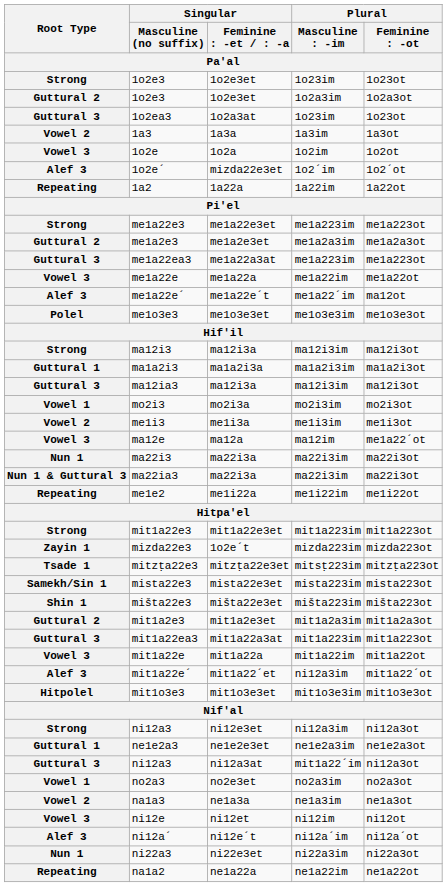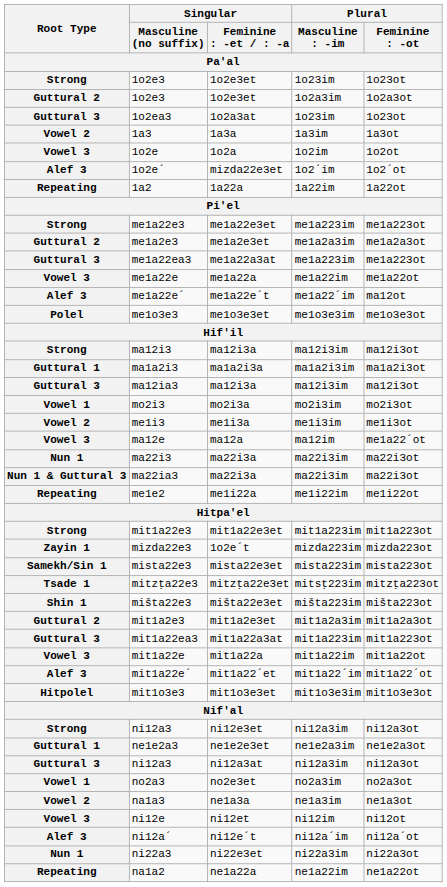 <table class="wikitable mw-collapsible">
 <tr>
 <th rowspan="2">Root Type</th>
 <th colspan="2">Singular</th>
 <th colspan="2">Plural</th>
 </tr>
 <tr>
 <th>Masculine<br>(no suffix)</th>
 <th>Feminine<br> : -et /  : -a</th>
 <th>Masculine<br> : -im</th>
 <th>Feminine<br> : -ot</th>
 </tr>
 <tr>
 <th colspan="5">Pa'al</th>
 </tr>
 <tr>
 <th>Strong</th>
 <td>1o2e3</td>
 <td>1o2e3et</td>
 <td>1o23im</td>
 <td>1o23ot</td>
 </tr>
 <tr>
 <th>Guttural 2</th>
 <td>1o2e3</td>
 <td>1o2e3et</td>
 <td>1o2a3im</td>
 <td>1o2a3ot</td>
 </tr>
 <tr>
 <th>Guttural 3</th>
 <td>1o2ea3</td>
 <td>1o2a3at</td>
 <td>1o23im</td>
 <td>1o23ot</td>
 </tr>
 <tr>
 <th>Vowel 2</th>
 <td>1a3</td>
 <td>1a3a</td>
 <td>1a3im</td>
 <td>1a3ot</td>
 </tr>
 <tr>
 <th>Vowel 3</th>
 <td>1o2e</td>
 <td>1o2a</td>
 <td>1o2im</td>
 <td>1o2ot</td>
 </tr>
 <tr>
 <th>Alef 3</th>
 <td>1o2e´</td>
 <td>mizda22e3et</td>
 <td>1o2´im</td>
 <td>1o2´ot</td>
 </tr>
 <tr>
 <th>Repeating</th>
 <td>1a2</td>
 <td>1a22a</td>
 <td>1a22im</td>
 <td>1a22ot</td>
 </tr>
 <tr>
 <th colspan="5">Pi'el</th>
 </tr>
 <tr>
 <th>Strong</th>
 <td>me1a22e3</td>
 <td>me1a22e3et</td>
 <td>me1a223im</td>
 <td>me1a223ot</td>
 </tr>
 <tr>
 <th>Guttural 2</th>
 <td>me1a2e3</td>
 <td>me1a2e3et</td>
 <td>me1a2a3im</td>
 <td>me1a2a3ot</td>
 </tr>
 <tr>
 <th>Guttural 3</th>
 <td>me1a22ea3</td>
 <td>me1a22a3at</td>
 <td>me1a223im</td>
 <td>me1a223ot</td>
 </tr>
 <tr>
 <th>Vowel 3</th>
 <td>me1a22e</td>
 <td>me1a22a</td>
 <td>me1a22im</td>
 <td>me1a22ot</td>
 </tr>
 <tr>
 <th>Alef 3</th>
 <td>me1a22e´</td>
 <td>me1a22e´t</td>
 <td>me1a22´im</td>
 <td>ma12ot</td>
 </tr>
 <tr>
 <th>Polel</th>
 <td>me1o3e3</td>
 <td>me1o3e3et</td>
 <td>me1o3e3im</td>
 <td>me1o3e3ot</td>
 </tr>
 <tr>
 <th colspan="5">Hif'il</th>
 </tr>
 <tr>
 <th>Strong</th>
 <td>ma12i3</td>
 <td>ma12i3a</td>
 <td>ma12i3im</td>
 <td>ma12i3ot</td>
 </tr>
 <tr>
 <th>Guttural 1</th>
 <td>ma1a2i3</td>
 <td>ma1a2i3a</td>
 <td>ma1a2i3im</td>
 <td>ma1a2i3ot</td>
 </tr>
 <tr>
 <th>Guttural 3</th>
 <td>ma12ia3</td>
 <td>ma12i3a</td>
 <td>ma12i3im</td>
 <td>ma12i3ot</td>
 </tr>
 <tr>
 <th>Vowel 1</th>
 <td>mo2i3</td>
 <td>mo2i3a</td>
 <td>mo2i3im</td>
 <td>mo2i3ot</td>
 </tr>
 <tr>
 <th>Vowel 2</th>
 <td>me1i3</td>
 <td>me1i3a</td>
 <td>me1i3im</td>
 <td>me1i3ot</td>
 </tr>
 <tr>
 <th>Vowel 3</th>
 <td>ma12e</td>
 <td>ma12a</td>
 <td>ma12im</td>
 <td>me1a22´ot</td>
 </tr>
 <tr>
 <th>Nun 1</th>
 <td>ma22i3</td>
 <td>ma22i3a</td>
 <td>ma22i3im</td>
 <td>ma22i3ot</td>
 </tr>
 <tr>
 <th>Nun 1 & Guttural 3</th>
 <td>ma22ia3</td>
 <td>ma22i3a</td>
 <td>ma22i3im</td>
 <td>ma22i3ot</td>
 </tr>
 <tr>
 <th>Repeating</th>
 <td>me1e2</td>
 <td>me1i22a</td>
 <td>me1i22im</td>
 <td>me1i22ot</td>
 </tr>
 <tr>
 <th colspan="5">Hitpa'el</th>
 </tr>
 <tr>
 <th>Strong</th>
 <td>mit1a22e3</td>
 <td>mit1a22e3et</td>
 <td>mit1a223im</td>
 <td>mit1a223ot</td>
 </tr>
 <tr>
 <th scope=row style="border-style: inherit inherit none;">Zayin 1</th>
 <td>mizda22e3</td>
 <td>1o2e´t</td>
 <td>mizda223im</td>
 <td>mizda223ot</td>
 </tr>
 <tr>
+<th scope=row style="border-style: none    inherit none;">Samekh/Sin 1</th>
+<td>mista22e3</td>
+<td>mista22e3et</td>
+<td>mista223im</td>
+<td>mista223ot</td>
+</tr>
+<tr>
 <th scope=row style="border-style: none    inherit none;">Tsade 1</th>
 <td>mitzṭa22e3</td>
 <td>mitzṭa22e3et</td>
 <td>mitsṭ223im</td>
 <td>mitzṭa223ot</td>
-</tr>
-<tr>
-<th scope=row style="border-style: none    inherit none;">Samekh/Sin 1</th>
-<td>mista22e3</td>
-<td>mista22e3et</td>
-<td>mista223im</td>
-<td>mista223ot</td>
 </tr>
 <tr>
 <th scope=row style="border-style: none    inherit inherit;">Shin 1</th>
 <td>mišta22e3</td>
 <td>mišta22e3et</td>
 <td>mišta223im</td>
 <td>mišta223ot</td>
 </tr>
 <tr>
 <th>Guttural 2</th>
 <td>mit1a2e3</td>
 <td>mit1a2e3et</td>
 <td>mit1a2a3im</td>
 <td>mit1a2a3ot</td>
 </tr>
 <tr>
 <th>Guttural 3</th>
 <td>mit1a22ea3</td>
 <td>mit1a22a3at</td>
 <td>mit1a223im</td>
 <td>mit1a223ot</td>
 </tr>
 <tr>
 <th>Vowel 3</th>
 <td>mit1a22e</td>
 <td>mit1a22a</td>
 <td>mit1a22im</td>
 <td>mit1a22ot</td>
 </tr>
 <tr>
 <th>Alef 3</th>
 <td>mit1a22e´</td>
 <td>mit1a22´et</td>
-<td>ni12a3im</td>
+<td>mit1a22´im</td>
 <td>mit1a22´ot</td>
 </tr>
 <tr>
 <th>Hitpolel</th>
 <td>mit1o3e3</td>
 <td>mit1o3e3et</td>
 <td>mit1o3e3im</td>
 <td>mit1o3e3ot</td>
 </tr>
 <tr>
 <th colspan="5">Nif'al</th>
 </tr>
 <tr>
 <th>Strong</th>
 <td>ni12a3</td>
 <td>ni12e3et</td>
 <td>ni12a3im</td>
 <td>ni12a3ot</td>
 </tr>
 <tr>
 <th>Guttural 1</th>
 <td>ne1e2a3</td>
 <td>ne1e2e3et</td>
 <td>ne1e2a3im</td>
 <td>ne1e2a3ot</td>
 </tr>
 <tr>
 <th>Guttural 3</th>
 <td>ni12a3</td>
 <td>ni12a3at</td>
-<td>mit1a22´im</td>
+<td>ni12a3im</td>
 <td>ni12a3ot</td>
 </tr>
 <tr>
 <th>Vowel 1</th>
 <td>no2a3</td>
 <td>no2e3et</td>
 <td>no2a3im</td>
 <td>no2a3ot</td>
 </tr>
 <tr>
 <th>Vowel 2</th>
 <td>na1a3</td>
 <td>ne1a3a</td>
 <td>ne1a3im</td>
 <td>ne1a3ot</td>
 </tr>
 <tr>
 <th>Vowel 3</th>
 <td>ni12e</td>
 <td>ni12et</td>
 <td>ni12im</td>
 <td>ni12ot</td>
 </tr>
 <tr>
 <th>Alef 3</th>
 <td>ni12a´</td>
 <td>ni12e´t</td>
 <td>ni12a´im</td>
 <td>ni12a´ot</td>
 </tr>
 <tr>
 <th>Nun 1</th>
 <td>ni22a3</td>
 <td>ni22e3et</td>
 <td>ni22a3im</td>
 <td>ni22a3ot</td>
 </tr>
 <tr>
 <th>Repeating</th>
 <td>na1a2</td>
 <td>ne1a22a</td>
 <td>ne1a22im</td>
 <td>ne1a22ot</td>
 </tr>
 </table>
